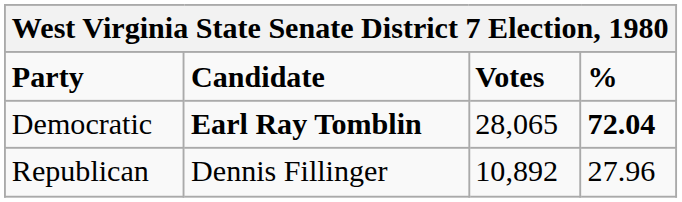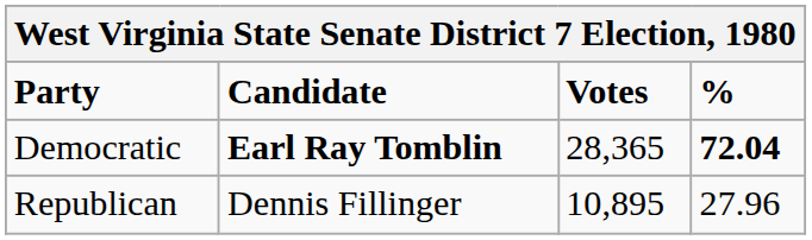 <table class="wikitable">
 <tr>
 <th colspan="4">West Virginia State Senate District 7 Election, 1980</th>
 </tr>
 <tr>
 <td><strong>Party</strong></td>
 <td><strong>Candidate</strong></td>
 <td><strong>Votes</strong></td>
 <td><strong>%</strong></td>
 </tr>
 <tr>
 <td>Democratic</td>
 <td><strong>Earl Ray Tomblin</strong></td>
-<td>28,065</td>
+<td>28,365</td>
 <td><strong>72.04</strong></td>
 </tr>
 <tr>
 <td>Republican</td>
 <td>Dennis Fillinger</td>
-<td>10,892</td>
+<td>10,895</td>
 <td>27.96</td>
 </tr>
 </table>
